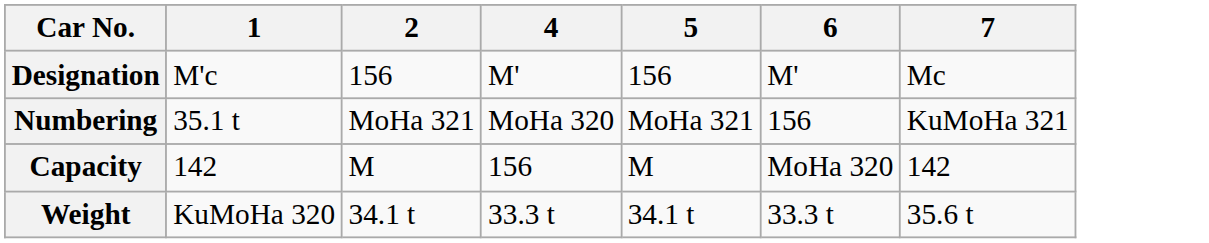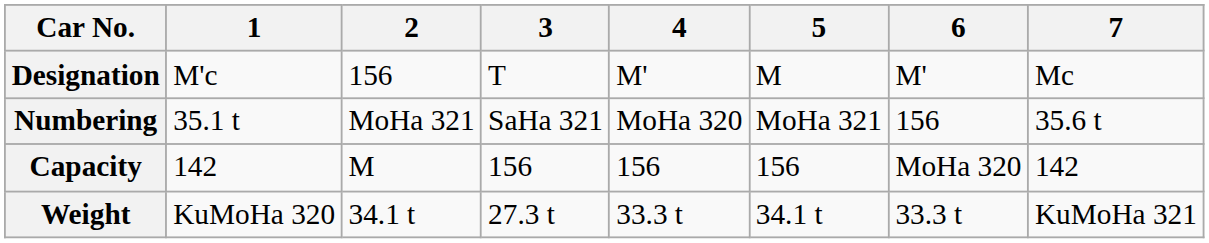 <table class="wikitable">
 <tr>
 <th>Car No.</th>
 <th>1</th>
 <th>2</th>
+<th>3</th>
 <th>4</th>
 <th>5</th>
 <th>6</th>
 <th>7</th>
 </tr>
 <tr>
 <th>Designation</th>
 <td>M'c</td>
 <td>156</td>
+<td>T</td>
 <td>M'</td>
-<td>156</td>
+<td>M</td>
 <td>M'</td>
 <td>Mc</td>
 </tr>
 <tr>
 <th>Numbering</th>
 <td>35.1 t</td>
 <td>MoHa 321</td>
+<td>SaHa 321</td>
 <td>MoHa 320</td>
 <td>MoHa 321</td>
 <td>156</td>
-<td>KuMoHa 321</td>
+<td>35.6 t</td>
 </tr>
 <tr>
 <th>Capacity</th>
 <td>142</td>
 <td>M</td>
 <td>156</td>
-<td>M</td>
+<td>156</td>
+<td>156</td>
 <td>MoHa 320</td>
 <td>142</td>
 </tr>
 <tr>
 <th>Weight</th>
 <td>KuMoHa 320</td>
 <td>34.1 t</td>
+<td>27.3 t</td>
 <td>33.3 t</td>
 <td>34.1 t</td>
 <td>33.3 t</td>
-<td>35.6 t</td>
+<td>KuMoHa 321</td>
 </tr>
 </table>
